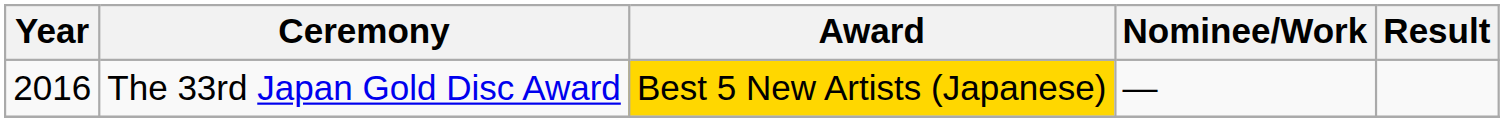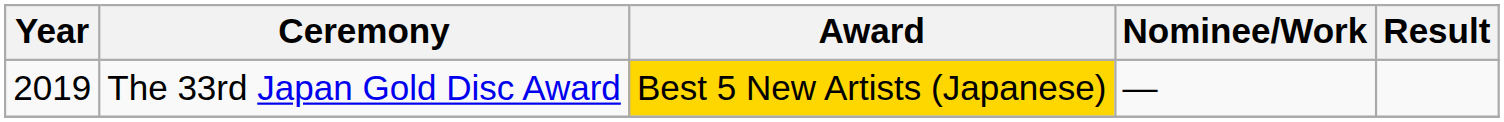 <table class="wikitable">
 <tr>
 <th>Year</th>
 <th>Ceremony</th>
 <th>Award</th>
 <th>Nominee/Work</th>
 <th>Result</th>
 </tr>
 <tr>
-<td rowspan=1>2016</td>
+<td rowspan=1>2019</td>
 <td>The 33rd <a href='#'>Japan Gold Disc Award</a></td>
 <td style="background: gold;">Best 5 New Artists (Japanese)</td>
 <td>—</td>
 <td></td>
 </tr>
 <tr>
 </tr>
 </table>
